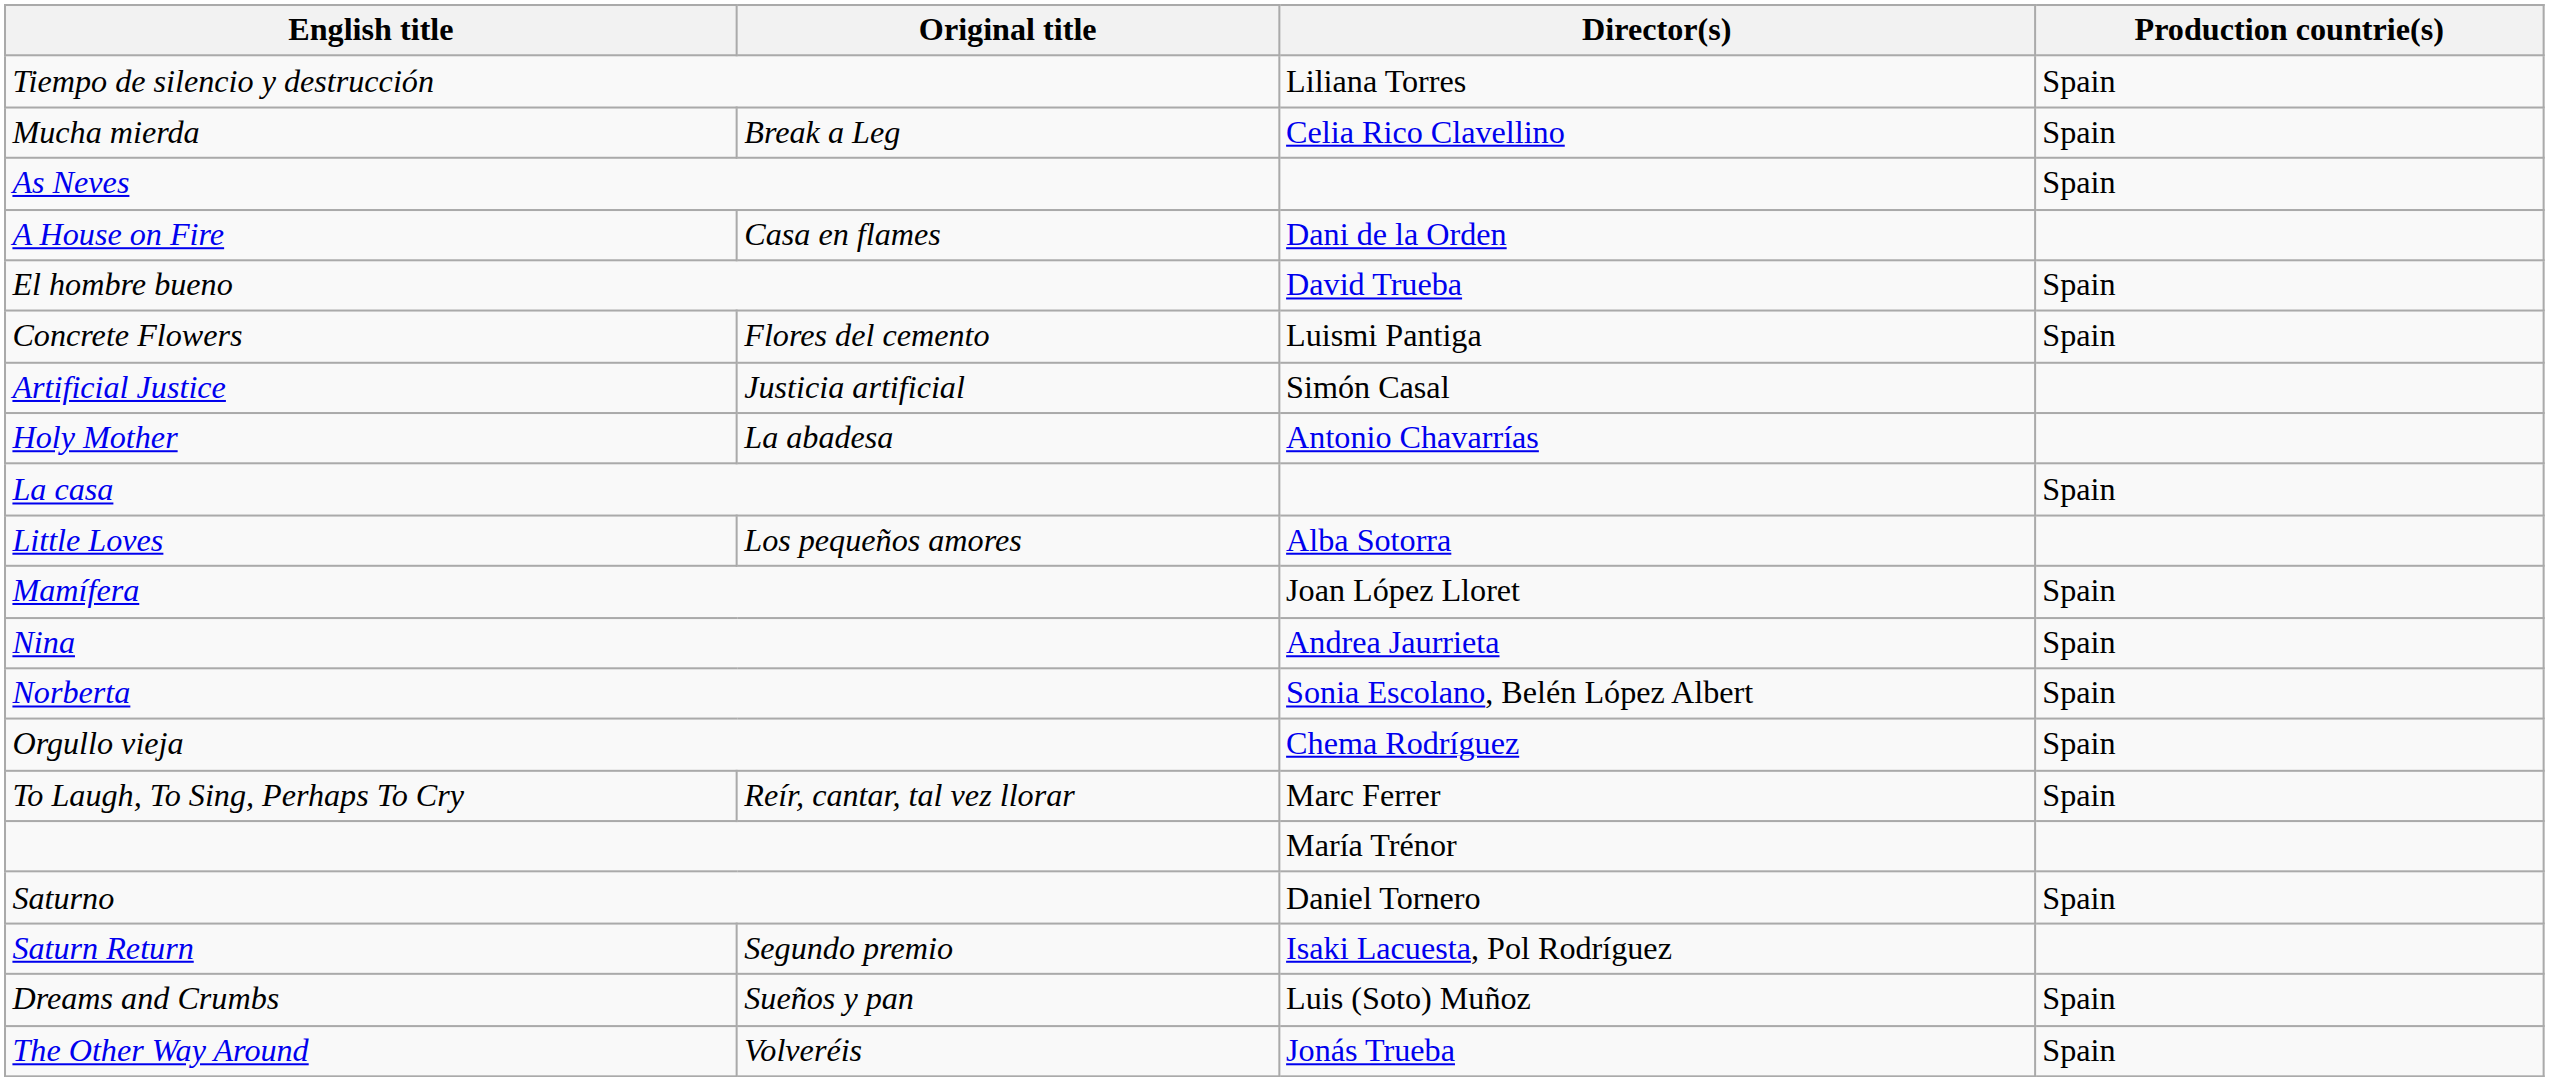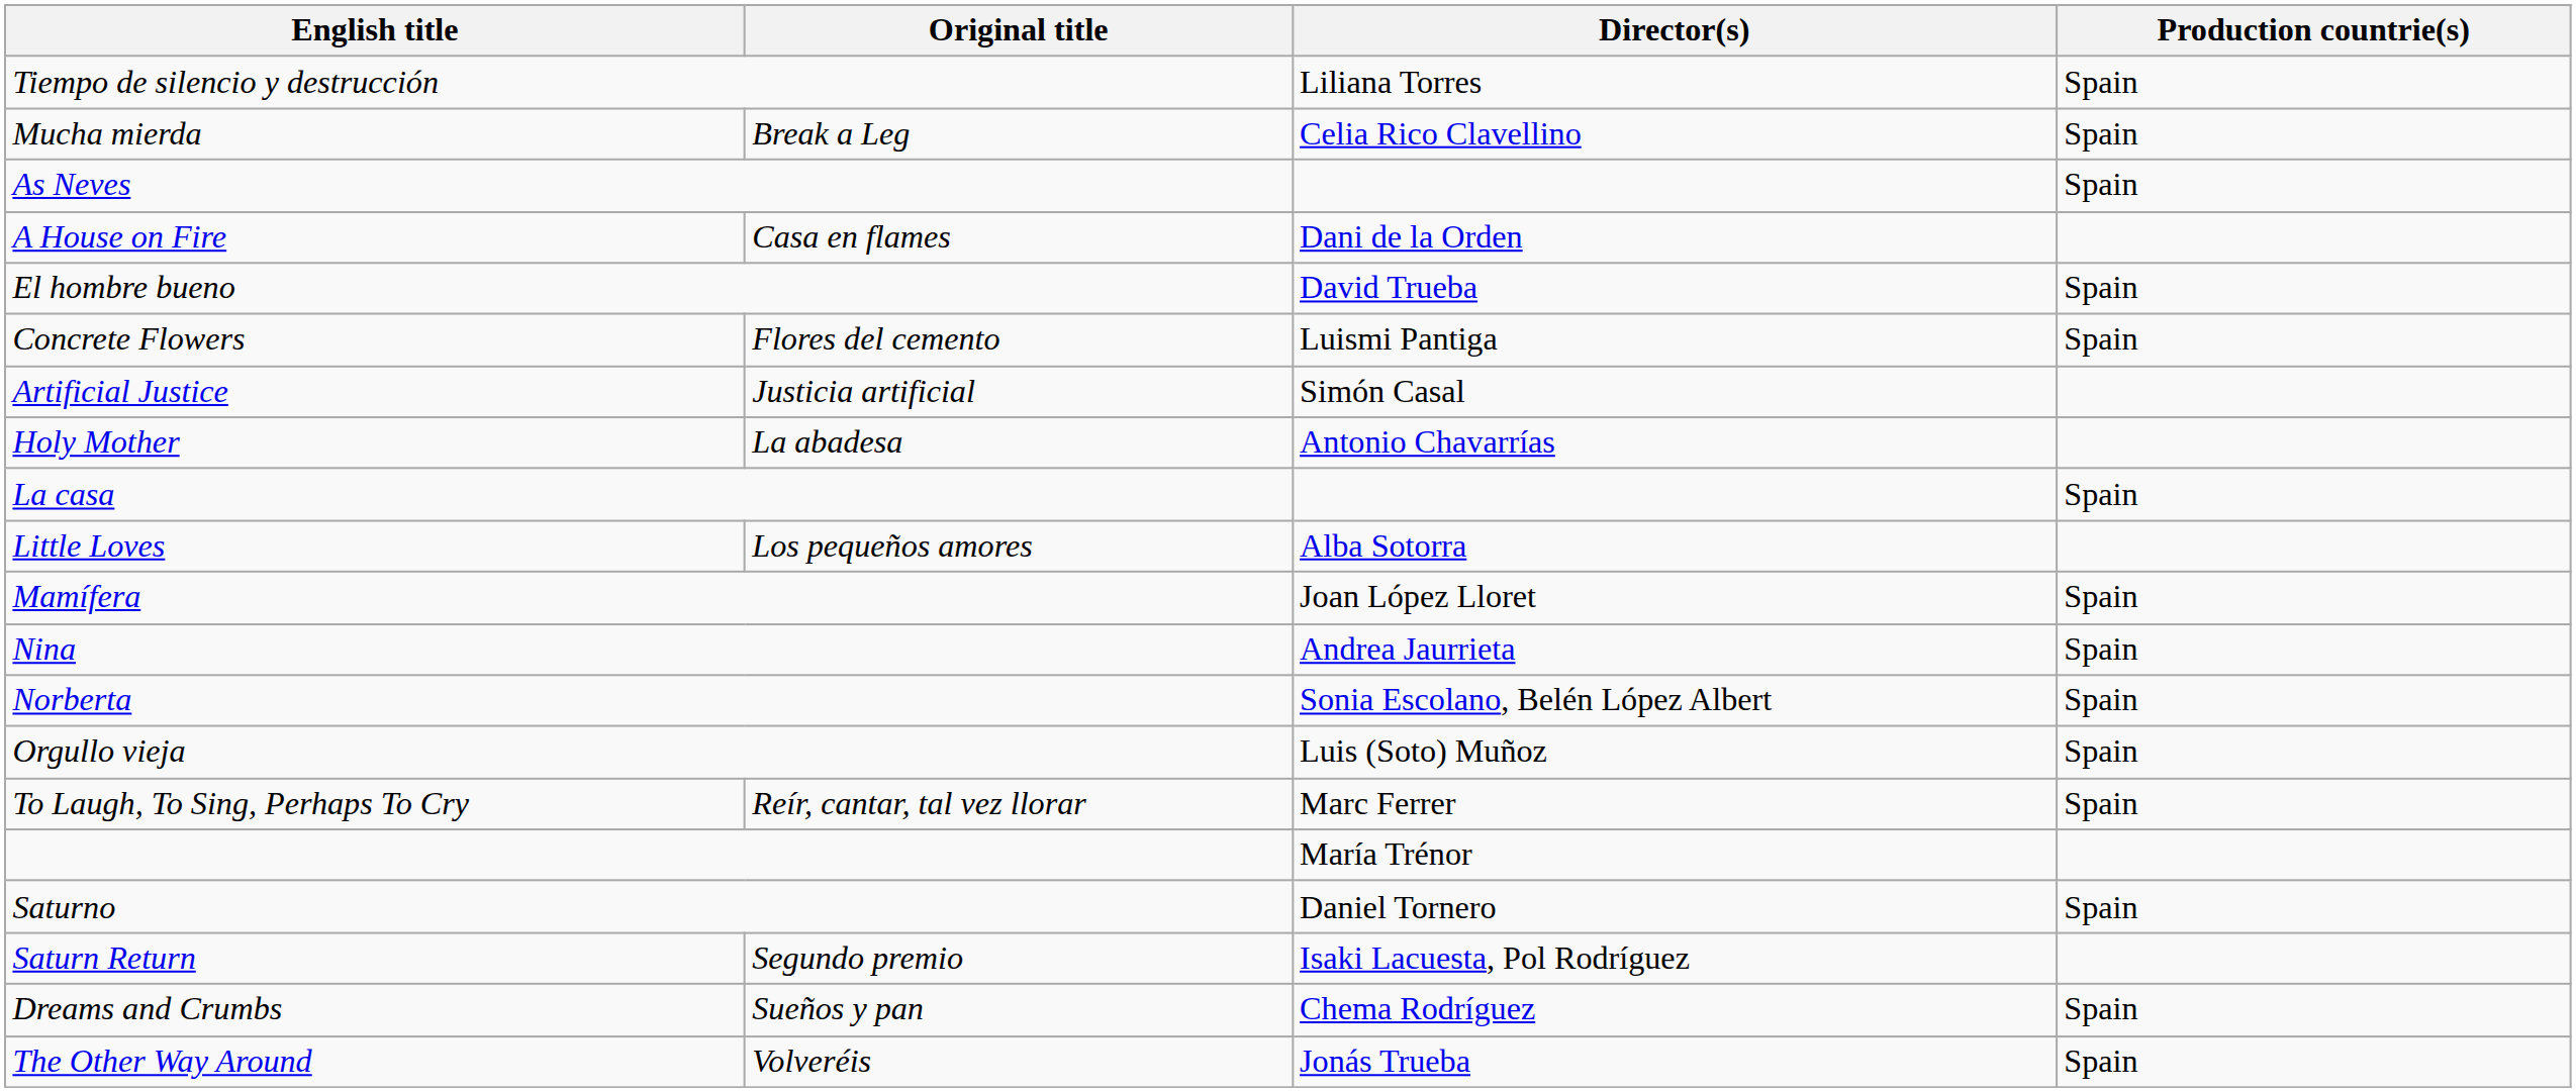 <table class="sortable wikitable" style="width:100%; margin-bottom:4px" cellpadding="5">
 <tr>
 <th scope="col">English title</th>
 <th scope="col">Original title</th>
 <th scope="col">Director(s)</th>
 <th scope="col">Production countrie(s)</th>
 </tr>
 <tr>
 <td colspan = "2"><em>Tiempo de silencio y destrucción</em></td>
 <td>Liliana Torres</td>
 <td>Spain</td>
 </tr>
 <tr>
 <td><em>Mucha mierda</em></td>
 <td><em>Break a Leg</em></td>
 <td><a href='#'>Celia Rico Clavellino</a></td>
 <td>Spain</td>
 </tr>
 <tr>
 <td colspan = "2"><em><a href='#'>As Neves</a></em></td>
 <td></td>
 <td>Spain</td>
 </tr>
 <tr>
 <td><em><a href='#'>A House on Fire</a></em></td>
 <td><em>Casa en flames</em></td>
 <td><a href='#'>Dani de la Orden</a></td>
 <td></td>
 </tr>
 <tr>
 <td colspan = "2"><em>El hombre bueno</em></td>
 <td><a href='#'>David Trueba</a></td>
 <td>Spain</td>
 </tr>
 <tr>
 <td><em>Concrete Flowers</em></td>
 <td><em>Flores del cemento</em></td>
 <td>Luismi Pantiga</td>
 <td>Spain</td>
 </tr>
 <tr>
 <td><em><a href='#'>Artificial Justice</a></em></td>
 <td><em>Justicia artificial</em></td>
 <td>Simón Casal</td>
 <td></td>
 </tr>
 <tr>
 <td><em><a href='#'>Holy Mother</a></em></td>
 <td><em>La abadesa</em></td>
 <td><a href='#'>Antonio Chavarrías</a></td>
 <td></td>
 </tr>
 <tr>
 <td colspan = "2"><em><a href='#'>La casa</a></em></td>
 <td></td>
 <td>Spain</td>
 </tr>
 <tr>
 <td><em><a href='#'>Little Loves</a></em></td>
 <td><em>Los pequeños amores</em></td>
 <td><a href='#'>Alba Sotorra</a></td>
 <td></td>
 </tr>
 <tr>
 <td colspan = "2"><em><a href='#'>Mamífera</a></em></td>
 <td>Joan López Lloret</td>
 <td>Spain</td>
 </tr>
 <tr>
 <td colspan = "2"><em><a href='#'>Nina</a></em></td>
 <td><a href='#'>Andrea Jaurrieta</a></td>
 <td>Spain</td>
 </tr>
 <tr>
 <td colspan = "2"><em><a href='#'>Norberta</a></em></td>
 <td><a href='#'>Sonia Escolano</a>, Belén López Albert</td>
 <td>Spain</td>
 </tr>
 <tr>
 <td colspan = "2"><em>Orgullo vieja</em></td>
-<td><a href='#'>Chema Rodríguez</a></td>
+<td>Luis (Soto) Muñoz</td>
 <td>Spain</td>
 </tr>
 <tr>
 <td><em>To Laugh, To Sing, Perhaps To Cry</em></td>
 <td><em>Reír, cantar, tal vez llorar</em></td>
 <td>Marc Ferrer</td>
 <td>Spain</td>
 </tr>
 <tr>
 <td colspan = "2"><em></em></td>
 <td>María Trénor</td>
 <td></td>
 </tr>
 <tr>
 <td colspan = "2"><em>Saturno</em></td>
 <td>Daniel Tornero</td>
 <td>Spain</td>
 </tr>
 <tr>
 <td><em><a href='#'>Saturn Return</a></em></td>
 <td><em>Segundo premio</em></td>
 <td><a href='#'>Isaki Lacuesta</a>, Pol Rodríguez</td>
 <td></td>
 </tr>
 <tr>
 <td><em>Dreams and Crumbs</em></td>
 <td><em>Sueños y pan</em></td>
-<td>Luis (Soto) Muñoz</td>
+<td><a href='#'>Chema Rodríguez</a></td>
 <td>Spain</td>
 </tr>
 <tr>
 <td><em><a href='#'>The Other Way Around</a></em></td>
 <td><em>Volveréis</em></td>
 <td><a href='#'>Jonás Trueba</a></td>
 <td>Spain</td>
 </tr>
 </table>
